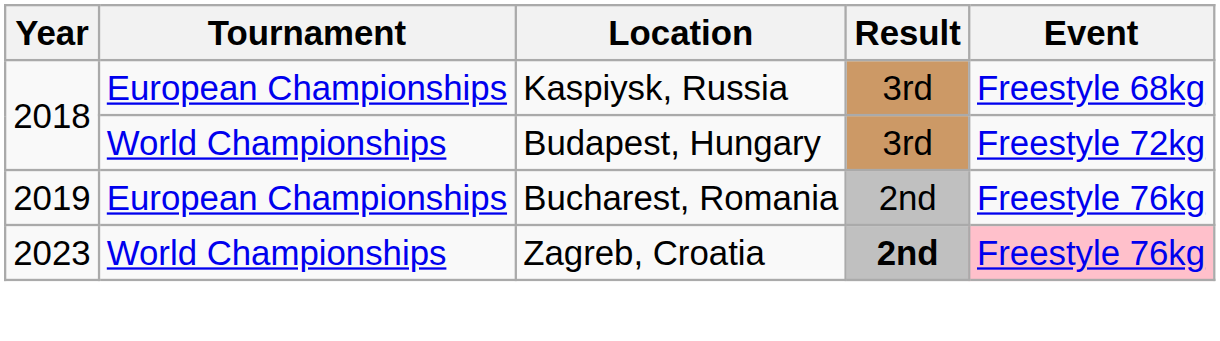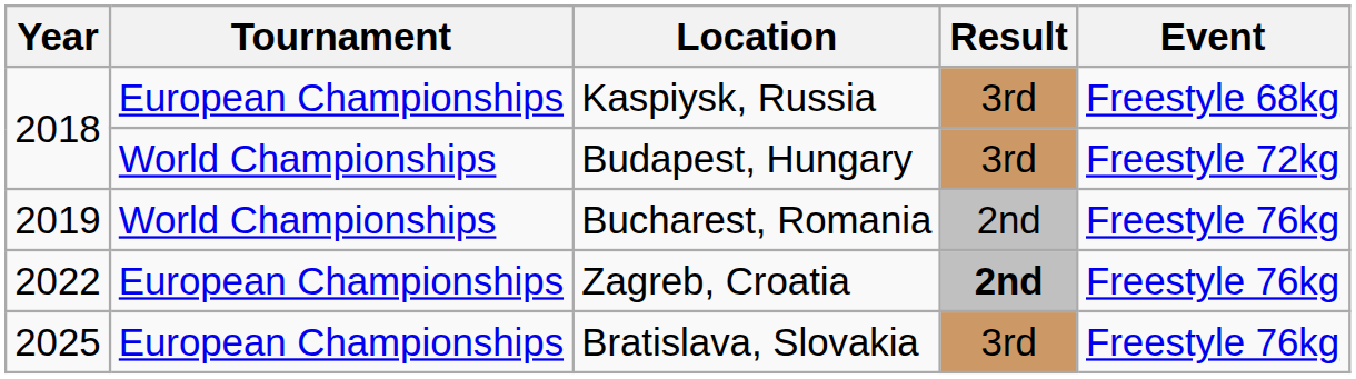 <table class="wikitable" style="font-size:95%;">
 <tr>
 <th>Year</th>
 <th>Tournament</th>
 <th>Location</th>
 <th>Result</th>
 <th>Event</th>
 </tr>
 <tr>
 <td rowspan=2>2018</td>
 <td><a href='#'>European Championships</a></td>
 <td>Kaspiysk, Russia</td>
 <td align="center" bgcolor="cc9966">3rd</td>
 <td><a href='#'>Freestyle 68kg</a></td>
 </tr>
 <tr>
 <td><a href='#'>World Championships</a></td>
 <td>Budapest, Hungary</td>
 <td align="center" bgcolor="cc9966">3rd</td>
 <td><a href='#'>Freestyle 72kg</a></td>
 </tr>
 <tr>
 <td>2019</td>
-<td><a href='#'>European Championships</a></td>
+<td><a href='#'>World Championships</a></td>
 <td>Bucharest, Romania</td>
 <td align="center" bgcolor="silver">2nd</td>
 <td><a href='#'>Freestyle 76kg</a></td>
 </tr>
 <tr>
-<td>2023</td>
-<td><a href='#'>World Championships</a></td>
+<td>2022</td>
+<td><a href='#'>European Championships</a></td>
 <td>Zagreb, Croatia</td>
 <td align="center" bgcolor="silver"><strong>2nd</strong></td>
-<td style="background: pink;"><a href='#'>Freestyle 76kg</a></td>
+<td><a href='#'>Freestyle 76kg</a></td>
+</tr>
+<tr>
+<td>2025</td>
+<td><a href='#'>European Championships</a></td>
+<td>Bratislava, Slovakia</td>
+<td align="center" bgcolor="cc9966">3rd</td>
+<td><a href='#'>Freestyle 76kg</a></td>
 </tr>
 </table>
